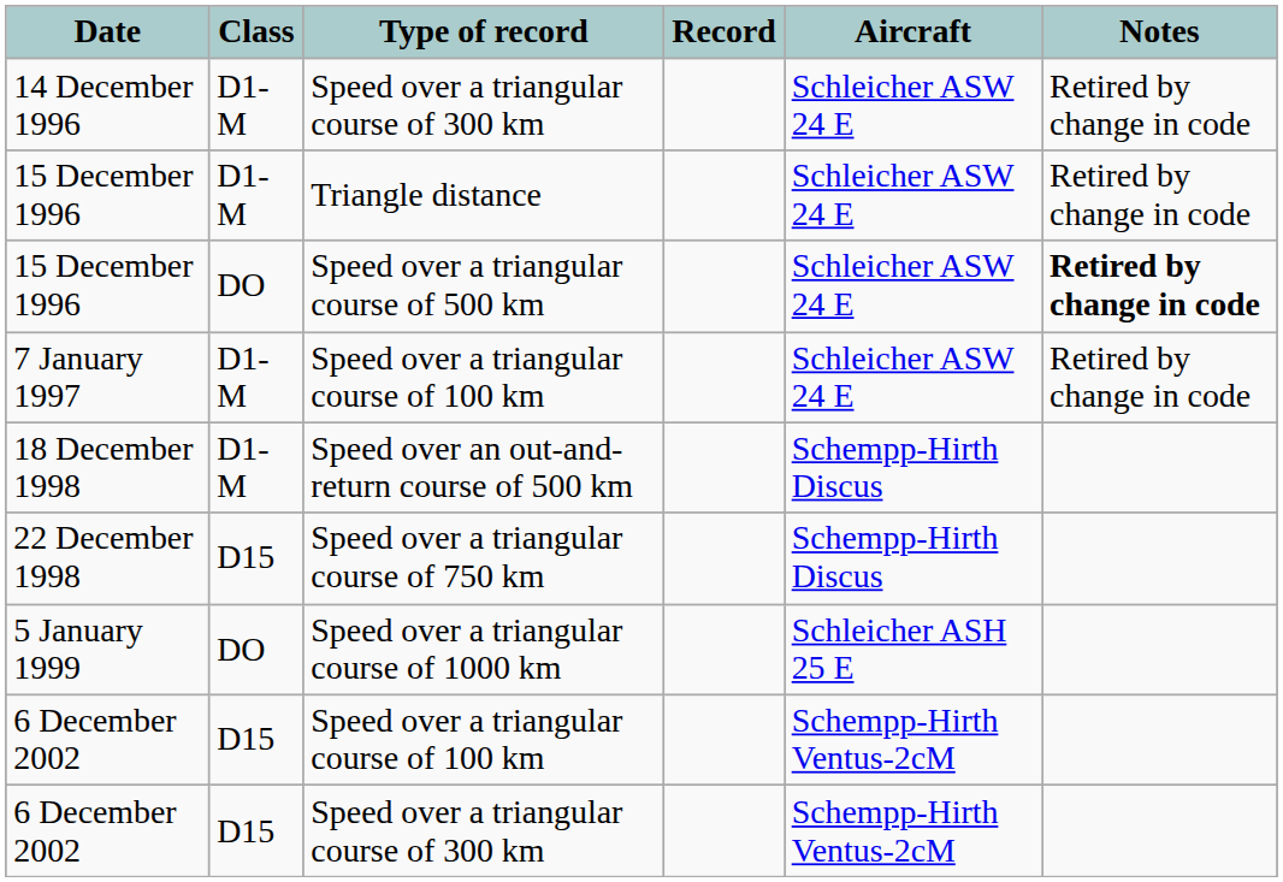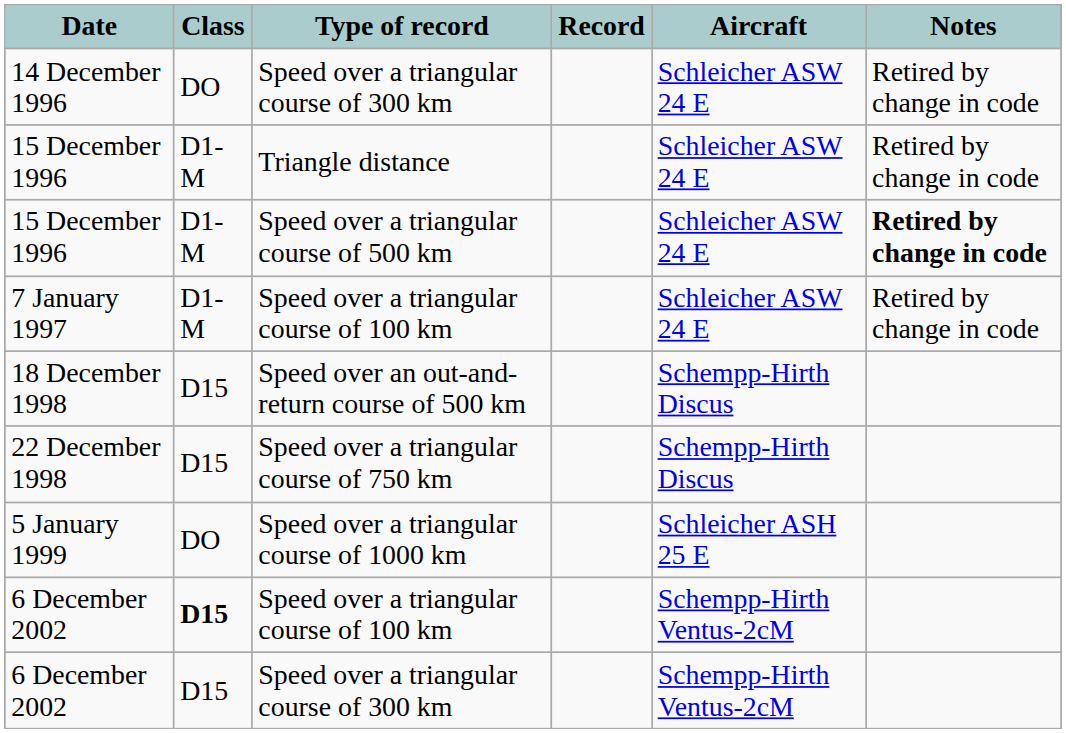 <table class="wikitable">
 <tr>
 <th style="text-align:center; background:#acc;">Date</th>
 <th style="text-align:center; background:#acc;">Class</th>
 <th style="text-align:center; background:#acc;">Type of record</th>
 <th style="text-align:center; background:#acc;">Record</th>
 <th style="text-align:center; background:#acc;">Aircraft</th>
 <th style="text-align:center; background:#acc;">Notes</th>
 </tr>
 <tr>
 <td>14 December 1996</td>
-<td>D1-M</td>
+<td>DO</td>
 <td>Speed over a triangular course of 300 km</td>
 <td></td>
 <td><a href='#'>Schleicher ASW 24 E</a></td>
 <td>Retired by change in code</td>
 </tr>
 <tr>
 <td>15 December 1996</td>
 <td>D1-M</td>
 <td>Triangle distance</td>
 <td></td>
 <td><a href='#'>Schleicher ASW 24 E</a></td>
 <td>Retired by change in code</td>
 </tr>
 <tr>
 <td>15 December 1996</td>
-<td>DO</td>
+<td>D1-M</td>
 <td>Speed over a triangular course of 500 km</td>
 <td></td>
 <td><a href='#'>Schleicher ASW 24 E</a></td>
 <td><strong>Retired by change in code</strong></td>
 </tr>
 <tr>
 <td>7 January 1997</td>
 <td>D1-M</td>
 <td>Speed over a triangular course of 100 km</td>
 <td></td>
 <td><a href='#'>Schleicher ASW 24 E</a></td>
 <td>Retired by change in code</td>
 </tr>
 <tr>
 <td>18 December 1998</td>
-<td>D1-M</td>
+<td>D15</td>
 <td>Speed over an out-and-return course of 500 km</td>
 <td></td>
 <td><a href='#'>Schempp-Hirth Discus</a></td>
 <td></td>
 </tr>
 <tr>
 <td>22 December 1998</td>
 <td>D15</td>
 <td>Speed over a triangular course of 750 km</td>
 <td></td>
 <td><a href='#'>Schempp-Hirth Discus</a></td>
 <td></td>
 </tr>
 <tr>
 <td>5 January 1999</td>
 <td>DO</td>
 <td>Speed over a triangular course of 1000 km</td>
 <td></td>
 <td><a href='#'>Schleicher ASH 25 E</a></td>
 <td></td>
 </tr>
 <tr>
 <td>6 December 2002</td>
-<td>D15</td>
+<td><strong>D15</strong></td>
 <td>Speed over a triangular course of 100 km</td>
 <td></td>
 <td><a href='#'>Schempp-Hirth Ventus-2cM</a></td>
 <td></td>
 </tr>
 <tr>
 <td>6 December 2002</td>
 <td>D15</td>
 <td>Speed over a triangular course of 300 km</td>
 <td></td>
 <td><a href='#'>Schempp-Hirth Ventus-2cM</a></td>
 <td></td>
 </tr>
 </table>
